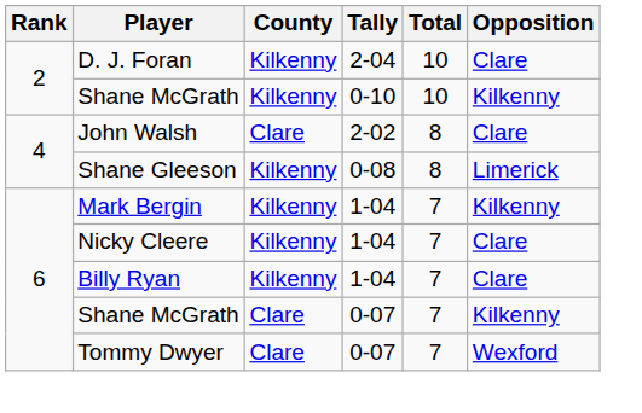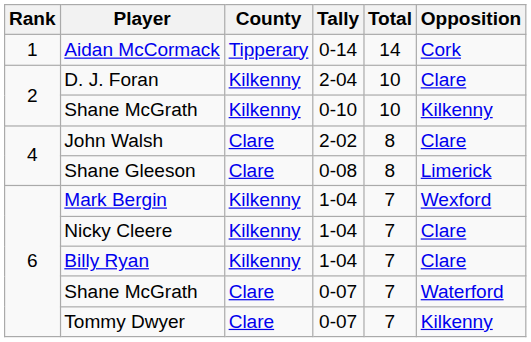 <table class="wikitable">
 <tr>
 <th>Rank</th>
 <th>Player</th>
 <th>County</th>
 <th>Tally</th>
 <th>Total</th>
 <th>Opposition</th>
+</tr>
+<tr>
+<td rowspan=1 align=center>1</td>
+<td><a href='#'>Aidan McCormack</a></td>
+<td><a href='#'>Tipperary</a></td>
+<td align=center>0-14</td>
+<td align=center>14</td>
+<td><a href='#'>Cork</a></td>
 </tr>
 <tr>
 <td rowspan=2 align=center>2</td>
 <td>D. J. Foran</td>
 <td><a href='#'>Kilkenny</a></td>
 <td align=center>2-04</td>
 <td align=center>10</td>
 <td><a href='#'>Clare</a></td>
 </tr>
 <tr>
 <td>Shane McGrath</td>
 <td><a href='#'>Kilkenny</a></td>
 <td align=center>0-10</td>
 <td align=center>10</td>
 <td><a href='#'>Kilkenny</a></td>
 </tr>
 <tr>
 <td rowspan=2 align=center>4</td>
 <td>John Walsh</td>
 <td><a href='#'>Clare</a></td>
 <td align=center>2-02</td>
 <td align=center>8</td>
 <td><a href='#'>Clare</a></td>
 </tr>
 <tr>
 <td>Shane Gleeson</td>
-<td><a href='#'>Kilkenny</a></td>
+<td><a href='#'>Clare</a></td>
 <td align=center>0-08</td>
 <td align=center>8</td>
 <td><a href='#'>Limerick</a></td>
 </tr>
 <tr>
 <td rowspan=5 align=center>6</td>
 <td><a href='#'>Mark Bergin</a></td>
 <td><a href='#'>Kilkenny</a></td>
 <td align=center>1-04</td>
 <td align=center>7</td>
-<td><a href='#'>Kilkenny</a></td>
+<td><a href='#'>Wexford</a></td>
 </tr>
 <tr>
 <td>Nicky Cleere</td>
 <td><a href='#'>Kilkenny</a></td>
 <td align=center>1-04</td>
 <td align=center>7</td>
 <td><a href='#'>Clare</a></td>
 </tr>
 <tr>
 <td><a href='#'>Billy Ryan</a></td>
 <td><a href='#'>Kilkenny</a></td>
 <td align=center>1-04</td>
 <td align=center>7</td>
 <td><a href='#'>Clare</a></td>
 </tr>
 <tr>
 <td>Shane McGrath</td>
 <td><a href='#'>Clare</a></td>
 <td align=center>0-07</td>
 <td align=center>7</td>
-<td><a href='#'>Kilkenny</a></td>
+<td><a href='#'>Waterford</a></td>
 </tr>
 <tr>
 <td>Tommy Dwyer</td>
 <td><a href='#'>Clare</a></td>
 <td align=center>0-07</td>
 <td align=center>7</td>
-<td><a href='#'>Wexford</a></td>
+<td><a href='#'>Kilkenny</a></td>
 </tr>
 </table>
